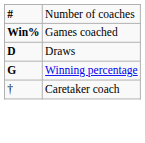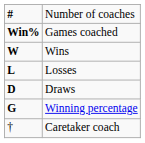 <table class="wikitable" style="font-size:80%;">
 <tr>
 <td><strong>#</strong></td>
 <td>Number of coaches</td>
 </tr>
 <tr>
 <td><strong>Win%</strong></td>
 <td>Games coached</td>
+</tr>
+<tr>
+<td><strong>W</strong></td>
+<td>Wins</td>
+</tr>
+<tr>
+<td><strong>L</strong></td>
+<td>Losses</td>
 </tr>
 <tr>
 <td><strong>D</strong></td>
 <td>Draws</td>
 </tr>
 <tr>
 <td><strong>G</strong></td>
 <td><a href='#'>Winning percentage</a></td>
 </tr>
 <tr>
 <td>†</td>
 <td>Caretaker coach<br></td>
 </tr>
 </table>
